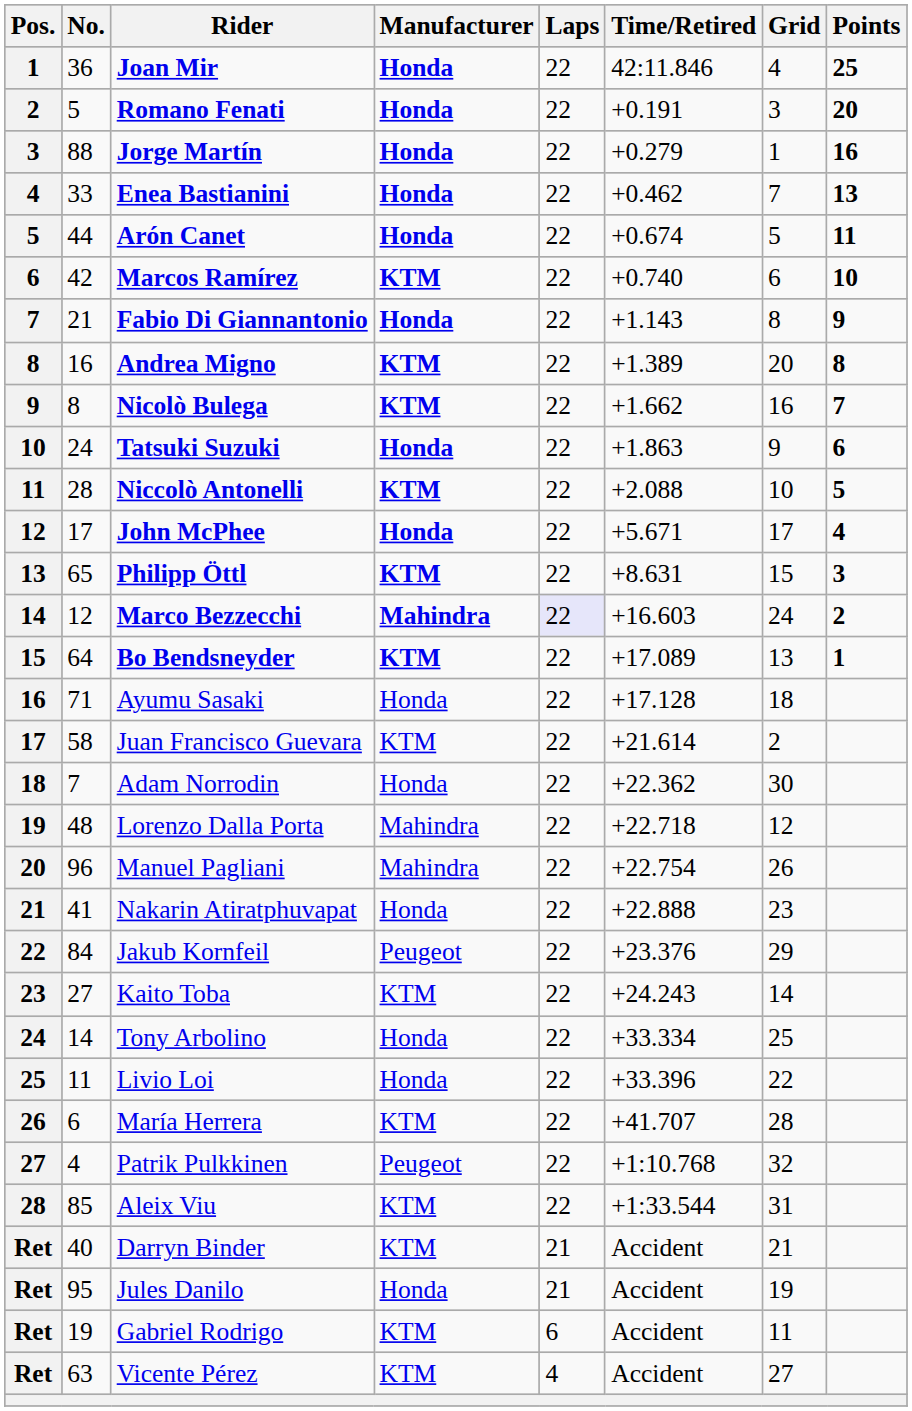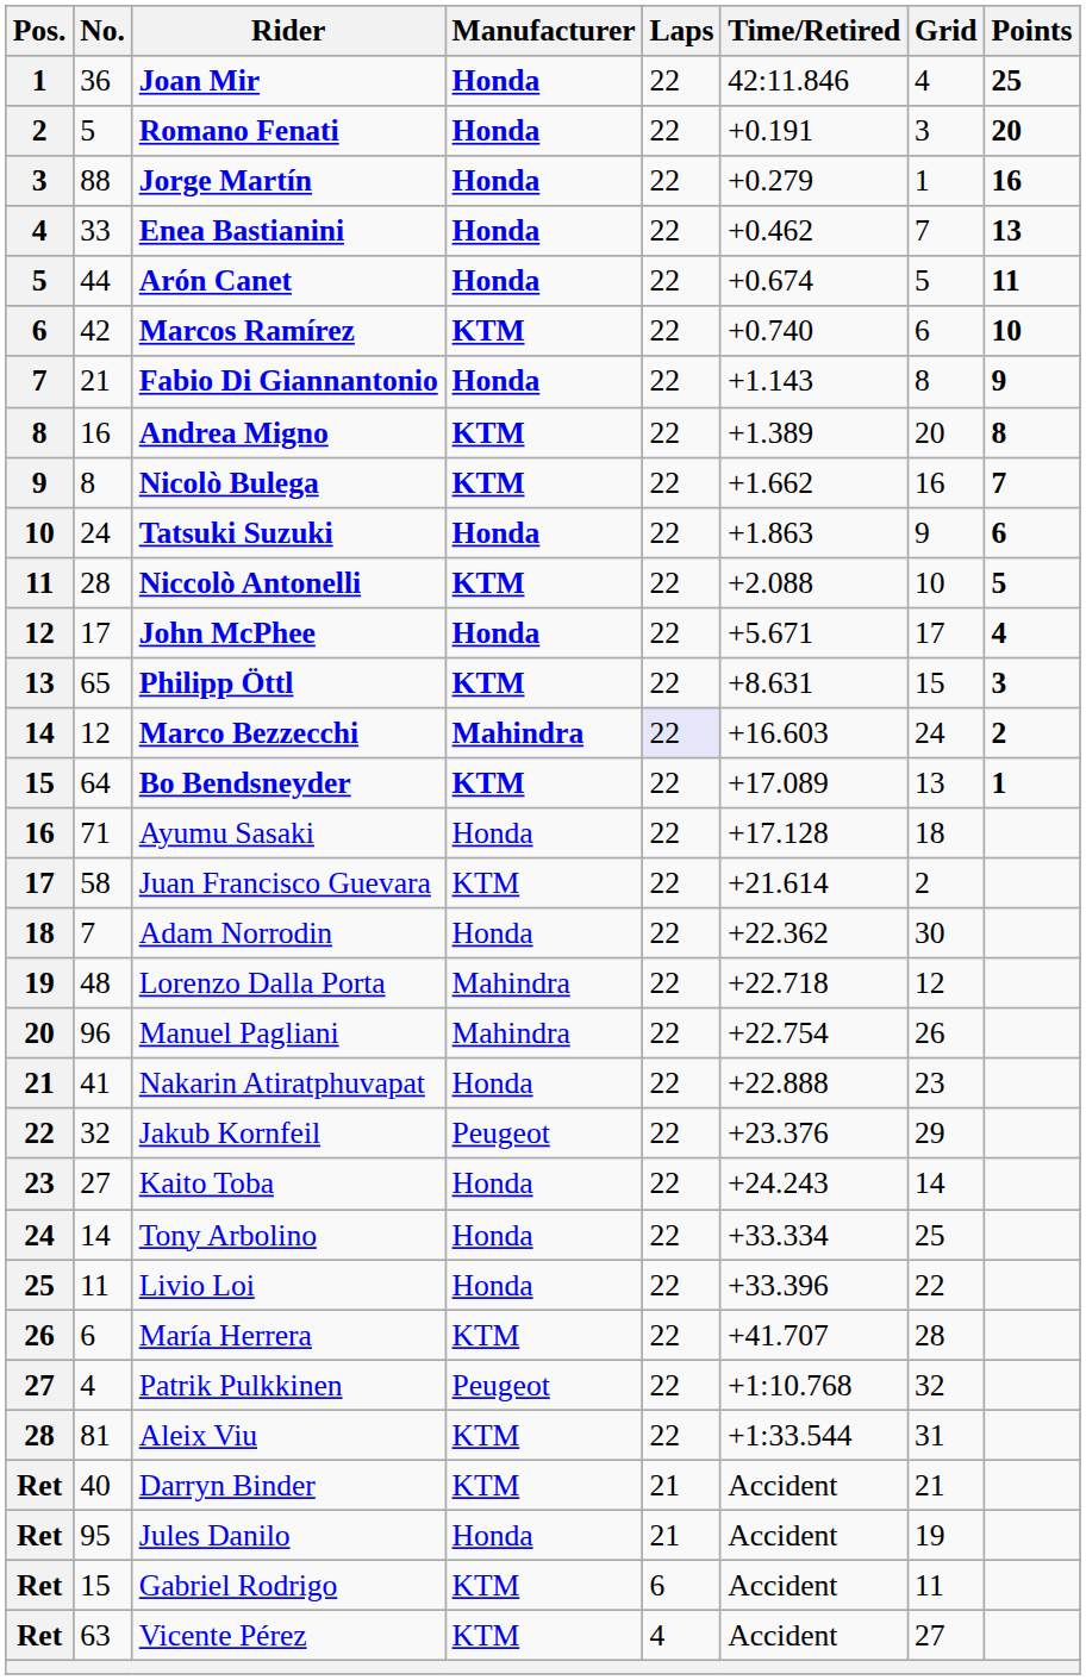 <table class="wikitable" style="font-size: 95%;">
 <tr>
 <th>Pos.</th>
 <th>No.</th>
 <th>Rider</th>
 <th>Manufacturer</th>
 <th>Laps</th>
 <th>Time/Retired</th>
 <th>Grid</th>
 <th>Points</th>
 </tr>
 <tr>
 <th>1</th>
 <td>36</td>
 <td> <strong><a href='#'>Joan Mir</a></strong></td>
 <td><strong><a href='#'>Honda</a></strong></td>
 <td>22</td>
 <td>42:11.846</td>
 <td>4</td>
 <td><strong>25</strong></td>
 </tr>
 <tr>
 <th>2</th>
 <td>5</td>
 <td> <strong><a href='#'>Romano Fenati</a></strong></td>
 <td><strong><a href='#'>Honda</a></strong></td>
 <td>22</td>
 <td>+0.191</td>
 <td>3</td>
 <td><strong>20</strong></td>
 </tr>
 <tr>
 <th>3</th>
 <td>88</td>
 <td> <strong><a href='#'>Jorge Martín</a></strong></td>
 <td><strong><a href='#'>Honda</a></strong></td>
 <td>22</td>
 <td>+0.279</td>
 <td>1</td>
 <td><strong>16</strong></td>
 </tr>
 <tr>
 <th>4</th>
 <td>33</td>
 <td> <strong><a href='#'>Enea Bastianini</a></strong></td>
 <td><strong><a href='#'>Honda</a></strong></td>
 <td>22</td>
 <td>+0.462</td>
 <td>7</td>
 <td><strong>13</strong></td>
 </tr>
 <tr>
 <th>5</th>
 <td>44</td>
 <td> <strong><a href='#'>Arón Canet</a></strong></td>
 <td><strong><a href='#'>Honda</a></strong></td>
 <td>22</td>
 <td>+0.674</td>
 <td>5</td>
 <td><strong>11</strong></td>
 </tr>
 <tr>
 <th>6</th>
 <td>42</td>
 <td> <strong><a href='#'>Marcos Ramírez</a></strong></td>
 <td><strong><a href='#'>KTM</a></strong></td>
 <td>22</td>
 <td>+0.740</td>
 <td>6</td>
 <td><strong>10</strong></td>
 </tr>
 <tr>
 <th>7</th>
 <td>21</td>
 <td> <strong><a href='#'>Fabio Di Giannantonio</a></strong></td>
 <td><strong><a href='#'>Honda</a></strong></td>
 <td>22</td>
 <td>+1.143</td>
 <td>8</td>
 <td><strong>9</strong></td>
 </tr>
 <tr>
 <th>8</th>
 <td>16</td>
 <td> <strong><a href='#'>Andrea Migno</a></strong></td>
 <td><strong><a href='#'>KTM</a></strong></td>
 <td>22</td>
 <td>+1.389</td>
 <td>20</td>
 <td><strong>8</strong></td>
 </tr>
 <tr>
 <th>9</th>
 <td>8</td>
 <td> <strong><a href='#'>Nicolò Bulega</a></strong></td>
 <td><strong><a href='#'>KTM</a></strong></td>
 <td>22</td>
 <td>+1.662</td>
 <td>16</td>
 <td><strong>7</strong></td>
 </tr>
 <tr>
 <th>10</th>
 <td>24</td>
 <td> <strong><a href='#'>Tatsuki Suzuki</a></strong></td>
 <td><strong><a href='#'>Honda</a></strong></td>
 <td>22</td>
 <td>+1.863</td>
 <td>9</td>
 <td><strong>6</strong></td>
 </tr>
 <tr>
 <th>11</th>
 <td>28</td>
 <td> <strong><a href='#'>Niccolò Antonelli</a></strong></td>
 <td><strong><a href='#'>KTM</a></strong></td>
 <td>22</td>
 <td>+2.088</td>
 <td>10</td>
 <td><strong>5</strong></td>
 </tr>
 <tr>
 <th>12</th>
 <td>17</td>
 <td> <strong><a href='#'>John McPhee</a></strong></td>
 <td><strong><a href='#'>Honda</a></strong></td>
 <td>22</td>
 <td>+5.671</td>
 <td>17</td>
 <td><strong>4</strong></td>
 </tr>
 <tr>
 <th>13</th>
 <td>65</td>
 <td> <strong><a href='#'>Philipp Öttl</a></strong></td>
 <td><strong><a href='#'>KTM</a></strong></td>
 <td>22</td>
 <td>+8.631</td>
 <td>15</td>
 <td><strong>3</strong></td>
 </tr>
 <tr>
 <th>14</th>
 <td>12</td>
 <td> <strong><a href='#'>Marco Bezzecchi</a></strong></td>
 <td><strong><a href='#'>Mahindra</a></strong></td>
 <td style="background: lavender;">22</td>
 <td>+16.603</td>
 <td>24</td>
 <td><strong>2</strong></td>
 </tr>
 <tr>
 <th>15</th>
 <td>64</td>
 <td> <strong><a href='#'>Bo Bendsneyder</a></strong></td>
 <td><strong><a href='#'>KTM</a></strong></td>
 <td>22</td>
 <td>+17.089</td>
 <td>13</td>
 <td><strong>1</strong></td>
 </tr>
 <tr>
 <th>16</th>
 <td>71</td>
 <td> <a href='#'>Ayumu Sasaki</a></td>
 <td><a href='#'>Honda</a></td>
 <td>22</td>
 <td>+17.128</td>
 <td>18</td>
 <td></td>
 </tr>
 <tr>
 <th>17</th>
 <td>58</td>
 <td> <a href='#'>Juan Francisco Guevara</a></td>
 <td><a href='#'>KTM</a></td>
 <td>22</td>
 <td>+21.614</td>
 <td>2</td>
 <td></td>
 </tr>
 <tr>
 <th>18</th>
 <td>7</td>
 <td> <a href='#'>Adam Norrodin</a></td>
 <td><a href='#'>Honda</a></td>
 <td>22</td>
 <td>+22.362</td>
 <td>30</td>
 <td></td>
 </tr>
 <tr>
 <th>19</th>
 <td>48</td>
 <td> <a href='#'>Lorenzo Dalla Porta</a></td>
 <td><a href='#'>Mahindra</a></td>
 <td>22</td>
 <td>+22.718</td>
 <td>12</td>
 <td></td>
 </tr>
 <tr>
 <th>20</th>
 <td>96</td>
 <td> <a href='#'>Manuel Pagliani</a></td>
 <td><a href='#'>Mahindra</a></td>
 <td>22</td>
 <td>+22.754</td>
 <td>26</td>
 <td></td>
 </tr>
 <tr>
 <th>21</th>
 <td>41</td>
 <td> <a href='#'>Nakarin Atiratphuvapat</a></td>
 <td><a href='#'>Honda</a></td>
 <td>22</td>
 <td>+22.888</td>
 <td>23</td>
 <td></td>
 </tr>
 <tr>
 <th>22</th>
-<td>84</td>
+<td>32</td>
 <td> <a href='#'>Jakub Kornfeil</a></td>
 <td><a href='#'>Peugeot</a></td>
 <td>22</td>
 <td>+23.376</td>
 <td>29</td>
 <td></td>
 </tr>
 <tr>
 <th>23</th>
 <td>27</td>
 <td> <a href='#'>Kaito Toba</a></td>
-<td><a href='#'>KTM</a></td>
+<td><a href='#'>Honda</a></td>
 <td>22</td>
 <td>+24.243</td>
 <td>14</td>
 <td></td>
 </tr>
 <tr>
 <th>24</th>
 <td>14</td>
 <td> <a href='#'>Tony Arbolino</a></td>
 <td><a href='#'>Honda</a></td>
 <td>22</td>
 <td>+33.334</td>
 <td>25</td>
 <td></td>
 </tr>
 <tr>
 <th>25</th>
 <td>11</td>
 <td> <a href='#'>Livio Loi</a></td>
 <td><a href='#'>Honda</a></td>
 <td>22</td>
 <td>+33.396</td>
 <td>22</td>
 <td></td>
 </tr>
 <tr>
 <th>26</th>
 <td>6</td>
 <td> <a href='#'>María Herrera</a></td>
 <td><a href='#'>KTM</a></td>
 <td>22</td>
 <td>+41.707</td>
 <td>28</td>
 <td></td>
 </tr>
 <tr>
 <th>27</th>
 <td>4</td>
 <td> <a href='#'>Patrik Pulkkinen</a></td>
 <td><a href='#'>Peugeot</a></td>
 <td>22</td>
 <td>+1:10.768</td>
 <td>32</td>
 <td></td>
 </tr>
 <tr>
 <th>28</th>
-<td>85</td>
+<td>81</td>
 <td> <a href='#'>Aleix Viu</a></td>
 <td><a href='#'>KTM</a></td>
 <td>22</td>
 <td>+1:33.544</td>
 <td>31</td>
 <td></td>
 </tr>
 <tr>
 <th>Ret</th>
 <td>40</td>
 <td> <a href='#'>Darryn Binder</a></td>
 <td><a href='#'>KTM</a></td>
 <td>21</td>
 <td>Accident</td>
 <td>21</td>
 <td></td>
 </tr>
 <tr>
 <th>Ret</th>
 <td>95</td>
 <td> <a href='#'>Jules Danilo</a></td>
 <td><a href='#'>Honda</a></td>
 <td>21</td>
 <td>Accident</td>
 <td>19</td>
 <td></td>
 </tr>
 <tr>
 <th>Ret</th>
-<td>19</td>
+<td>15</td>
 <td> <a href='#'>Gabriel Rodrigo</a></td>
 <td><a href='#'>KTM</a></td>
 <td>6</td>
 <td>Accident</td>
 <td>11</td>
 <td></td>
 </tr>
 <tr>
 <th>Ret</th>
 <td>63</td>
 <td> <a href='#'>Vicente Pérez</a></td>
 <td><a href='#'>KTM</a></td>
 <td>4</td>
 <td>Accident</td>
 <td>27</td>
 <td></td>
 </tr>
 <tr>
 <th colspan=8></th>
 </tr>
 </table>
